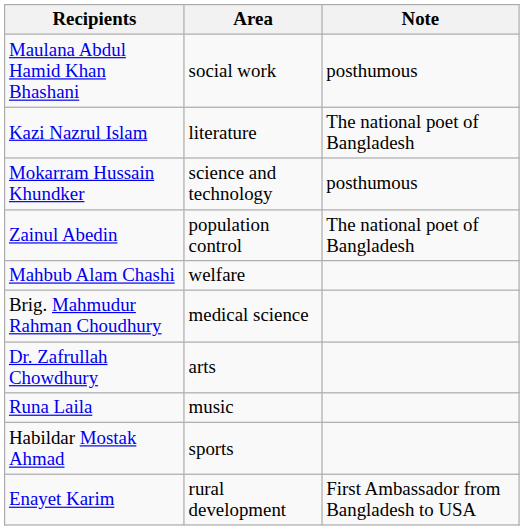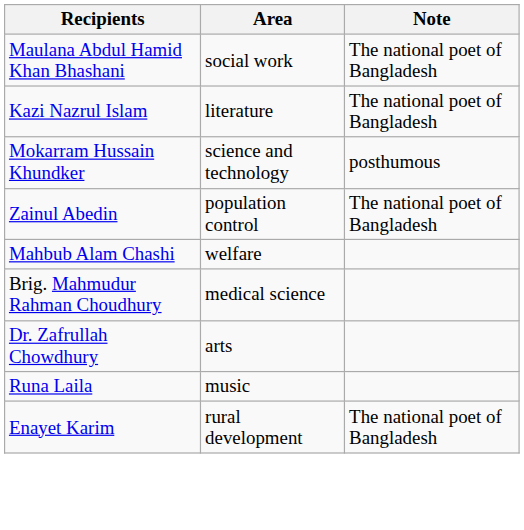 <table class="wikitable" style="width:70%;">
 <tr>
 <th>Recipients</th>
 <th>Area</th>
 <th>Note</th>
 </tr>
 <tr>
 <td><a href='#'>Maulana Abdul Hamid Khan Bhashani</a></td>
 <td>social work</td>
-<td>posthumous</td>
+<td>The national poet of Bangladesh</td>
 </tr>
 <tr>
 <td><a href='#'>Kazi Nazrul Islam</a></td>
 <td>literature</td>
 <td>The national poet of Bangladesh</td>
 </tr>
 <tr>
 <td><a href='#'>Mokarram Hussain Khundker</a></td>
 <td>science and technology</td>
 <td>posthumous</td>
 </tr>
 <tr>
 <td><a href='#'>Zainul Abedin</a></td>
 <td>population control</td>
 <td>The national poet of Bangladesh</td>
 </tr>
 <tr>
 <td><a href='#'>Mahbub Alam Chashi</a></td>
 <td>welfare</td>
 <td></td>
 </tr>
 <tr>
 <td>Brig. <a href='#'>Mahmudur Rahman Choudhury</a></td>
 <td>medical science</td>
 <td></td>
 </tr>
 <tr>
 <td><a href='#'>Dr. Zafrullah Chowdhury</a></td>
 <td>arts</td>
 <td></td>
 </tr>
 <tr>
 <td><a href='#'>Runa Laila</a></td>
 <td>music</td>
 <td></td>
 </tr>
 <tr>
-<td>Habildar <a href='#'>Mostak Ahmad</a></td>
-<td>sports</td>
-<td></td>
-</tr>
-<tr>
 <td><a href='#'>Enayet Karim</a></td>
 <td>rural development</td>
-<td>First Ambassador from Bangladesh to USA</td>
+<td>The national poet of Bangladesh</td>
 </tr>
 </table>
